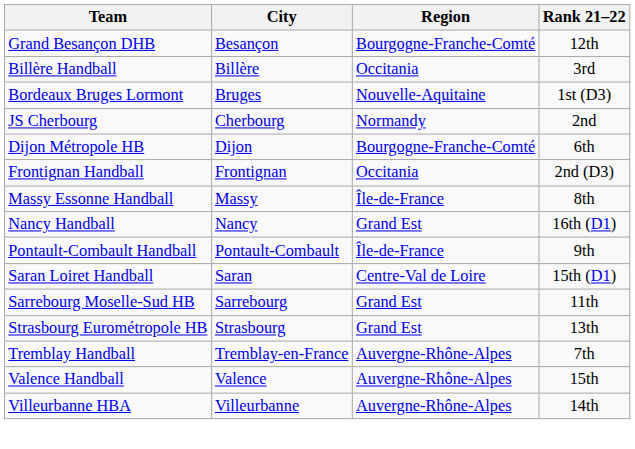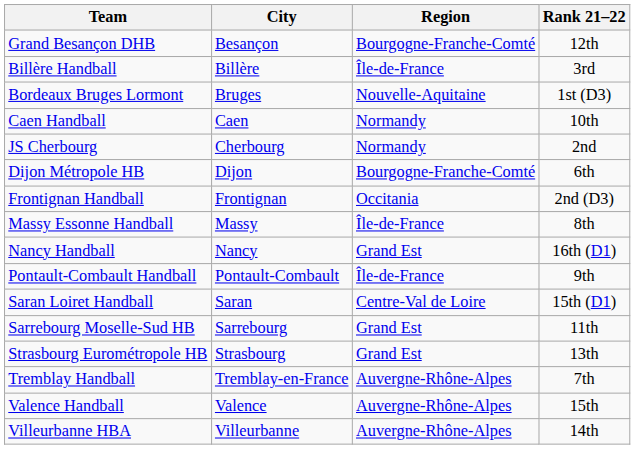 <table class="wikitable sortable" style="text-align: left;">
 <tr>
 <th>Team</th>
 <th>City</th>
 <th>Region</th>
 <th>Rank 21–22</th>
 </tr>
 <tr>
 <td><a href='#'>Grand Besançon DHB</a></td>
 <td><a href='#'>Besançon</a></td>
 <td><a href='#'>Bourgogne-Franche-Comté</a></td>
 <td align="center">12th</td>
 </tr>
 <tr>
 <td><a href='#'>Billère Handball</a></td>
 <td><a href='#'>Billère</a></td>
-<td><a href='#'>Occitania</a></td>
+<td><a href='#'>Île-de-France</a></td>
 <td align="center">3rd</td>
 </tr>
 <tr>
 <td><a href='#'>Bordeaux Bruges Lormont</a></td>
 <td><a href='#'>Bruges</a></td>
 <td><a href='#'>Nouvelle-Aquitaine</a></td>
 <td align="center"> 1st  (D3)</td>
+</tr>
+<tr>
+<td><a href='#'>Caen Handball</a></td>
+<td><a href='#'>Caen</a></td>
+<td><a href='#'>Normandy</a></td>
+<td align="center">10th</td>
 </tr>
 <tr>
 <td><a href='#'>JS Cherbourg</a></td>
 <td><a href='#'>Cherbourg</a></td>
 <td><a href='#'>Normandy</a></td>
 <td align="center">2nd</td>
 </tr>
 <tr>
 <td><a href='#'>Dijon Métropole HB</a></td>
 <td><a href='#'>Dijon</a></td>
 <td><a href='#'>Bourgogne-Franche-Comté</a></td>
 <td align="center">6th</td>
 </tr>
 <tr>
 <td><a href='#'>Frontignan Handball</a></td>
 <td><a href='#'>Frontignan</a></td>
 <td Salle Henri Ferrari><a href='#'>Occitania</a></td>
 <td align="center"> 2nd  (D3)</td>
 </tr>
 <tr>
 <td><a href='#'>Massy Essonne Handball</a></td>
 <td><a href='#'>Massy</a></td>
 <td><a href='#'>Île-de-France</a></td>
 <td align="center">8th</td>
 </tr>
 <tr>
 <td><a href='#'>Nancy Handball</a></td>
 <td><a href='#'>Nancy</a></td>
 <td><a href='#'>Grand Est</a></td>
 <td align="center"> 16th (<a href='#'>D1</a>)</td>
 </tr>
 <tr>
 <td><a href='#'>Pontault-Combault Handball</a></td>
 <td><a href='#'>Pontault-Combault</a></td>
 <td><a href='#'>Île-de-France</a></td>
 <td align="center">9th</td>
 </tr>
 <tr>
 <td><a href='#'>Saran Loiret Handball</a></td>
 <td><a href='#'>Saran</a></td>
 <td><a href='#'>Centre-Val de Loire</a></td>
 <td align="center"> 15th (<a href='#'>D1</a>)</td>
 </tr>
 <tr>
 <td><a href='#'>Sarrebourg Moselle-Sud HB</a></td>
 <td><a href='#'>Sarrebourg</a></td>
 <td><a href='#'>Grand Est</a></td>
 <td align="center">11th</td>
 </tr>
 <tr>
 <td><a href='#'>Strasbourg Eurométropole HB</a></td>
 <td><a href='#'>Strasbourg</a></td>
 <td><a href='#'>Grand Est</a></td>
 <td align="center">13th</td>
 </tr>
 <tr>
 <td><a href='#'>Tremblay Handball</a></td>
 <td><a href='#'>Tremblay-en-France</a></td>
 <td><a href='#'>Auvergne-Rhône-Alpes</a></td>
 <td align="center">7th</td>
 </tr>
 <tr>
 <td><a href='#'>Valence Handball</a></td>
 <td><a href='#'>Valence</a></td>
 <td><a href='#'>Auvergne-Rhône-Alpes</a></td>
 <td align="center">15th</td>
 </tr>
 <tr>
 <td><a href='#'>Villeurbanne HBA</a></td>
 <td><a href='#'>Villeurbanne</a></td>
 <td><a href='#'>Auvergne-Rhône-Alpes</a></td>
 <td align="center">14th</td>
 </tr>
 </table>
